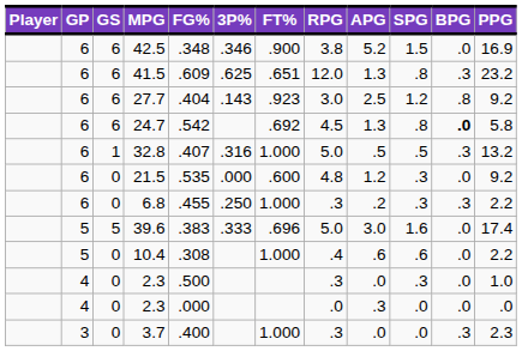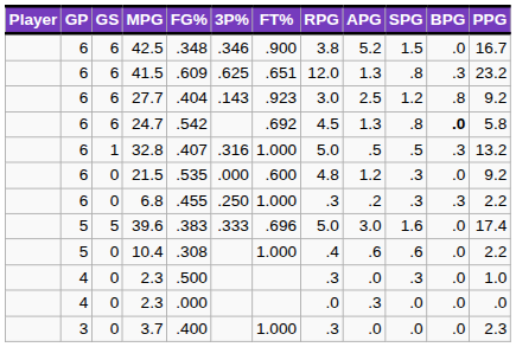 <table class="wikitable sortable" style="text-align:right;">
 <tr>
 <th style="background:#753BBD; color:#FFFFFF; border-top:#010101 3px solid; border-bottom:#010101 3px solid;">Player</th>
 <th style="background:#753BBD; color:#FFFFFF; border-top:#010101 3px solid; border-bottom:#010101 3px solid;">GP</th>
 <th style="background:#753BBD; color:#FFFFFF; border-top:#010101 3px solid; border-bottom:#010101 3px solid;">GS</th>
 <th style="background:#753BBD; color:#FFFFFF; border-top:#010101 3px solid; border-bottom:#010101 3px solid;">MPG</th>
 <th style="background:#753BBD; color:#FFFFFF; border-top:#010101 3px solid; border-bottom:#010101 3px solid;">FG%</th>
 <th style="background:#753BBD; color:#FFFFFF; border-top:#010101 3px solid; border-bottom:#010101 3px solid;">3P%</th>
 <th style="background:#753BBD; color:#FFFFFF; border-top:#010101 3px solid; border-bottom:#010101 3px solid;">FT%</th>
 <th style="background:#753BBD; color:#FFFFFF; border-top:#010101 3px solid; border-bottom:#010101 3px solid;">RPG</th>
 <th style="background:#753BBD; color:#FFFFFF; border-top:#010101 3px solid; border-bottom:#010101 3px solid;">APG</th>
 <th style="background:#753BBD; color:#FFFFFF; border-top:#010101 3px solid; border-bottom:#010101 3px solid;">SPG</th>
 <th style="background:#753BBD; color:#FFFFFF; border-top:#010101 3px solid; border-bottom:#010101 3px solid;">BPG</th>
 <th style="background:#753BBD; color:#FFFFFF; border-top:#010101 3px solid; border-bottom:#010101 3px solid;">PPG</th>
 </tr>
 <tr>
 <td style="text-align:left;"></td>
 <td>6</td>
 <td>6</td>
 <td>42.5</td>
 <td>.348</td>
 <td>.346</td>
 <td>.900</td>
 <td>3.8</td>
 <td>5.2</td>
 <td>1.5</td>
 <td>.0</td>
-<td>16.9</td>
+<td>16.7</td>
 </tr>
 <tr>
 <td style="text-align:left;"></td>
 <td>6</td>
 <td>6</td>
 <td>41.5</td>
 <td>.609</td>
 <td>.625</td>
 <td>.651</td>
 <td>12.0</td>
 <td>1.3</td>
 <td>.8</td>
 <td>.3</td>
 <td>23.2</td>
 </tr>
 <tr>
 <td style="text-align:left;"></td>
 <td>6</td>
 <td>6</td>
 <td>27.7</td>
 <td>.404</td>
 <td>.143</td>
 <td>.923</td>
 <td>3.0</td>
 <td>2.5</td>
 <td>1.2</td>
 <td>.8</td>
 <td>9.2</td>
 </tr>
 <tr>
 <td style="text-align:left;"></td>
 <td>6</td>
 <td>6</td>
 <td>24.7</td>
 <td>.542</td>
 <td></td>
 <td>.692</td>
 <td>4.5</td>
 <td>1.3</td>
 <td>.8</td>
 <td><strong>.0</strong></td>
 <td>5.8</td>
 </tr>
 <tr>
 <td style="text-align:left;"></td>
 <td>6</td>
 <td>1</td>
 <td>32.8</td>
 <td>.407</td>
 <td>.316</td>
 <td>1.000</td>
 <td>5.0</td>
 <td>.5</td>
 <td>.5</td>
 <td>.3</td>
 <td>13.2</td>
 </tr>
 <tr>
 <td style="text-align:left;"></td>
 <td>6</td>
 <td>0</td>
 <td>21.5</td>
 <td>.535</td>
 <td>.000</td>
 <td>.600</td>
 <td>4.8</td>
 <td>1.2</td>
 <td>.3</td>
 <td>.0</td>
 <td>9.2</td>
 </tr>
 <tr>
 <td style="text-align:left;"></td>
 <td>6</td>
 <td>0</td>
 <td>6.8</td>
 <td>.455</td>
 <td>.250</td>
 <td>1.000</td>
 <td>.3</td>
 <td>.2</td>
 <td>.3</td>
 <td>.3</td>
 <td>2.2</td>
 </tr>
 <tr>
 <td style="text-align:left;"></td>
 <td>5</td>
 <td>5</td>
 <td>39.6</td>
 <td>.383</td>
 <td>.333</td>
 <td>.696</td>
 <td>5.0</td>
 <td>3.0</td>
 <td>1.6</td>
 <td>.0</td>
 <td>17.4</td>
 </tr>
 <tr>
 <td style="text-align:left;"></td>
 <td>5</td>
 <td>0</td>
 <td>10.4</td>
 <td>.308</td>
 <td></td>
 <td>1.000</td>
 <td>.4</td>
 <td>.6</td>
 <td>.6</td>
 <td>.0</td>
 <td>2.2</td>
 </tr>
 <tr>
 <td style="text-align:left;"></td>
 <td>4</td>
 <td>0</td>
 <td>2.3</td>
 <td>.500</td>
 <td></td>
 <td></td>
 <td>.3</td>
 <td>.0</td>
 <td>.3</td>
 <td>.0</td>
 <td>1.0</td>
 </tr>
 <tr>
 <td style="text-align:left;"></td>
 <td>4</td>
 <td>0</td>
 <td>2.3</td>
 <td>.000</td>
 <td></td>
 <td></td>
 <td>.0</td>
 <td>.3</td>
 <td>.0</td>
 <td>.0</td>
 <td>.0</td>
 </tr>
 <tr>
 <td style="text-align:left;"></td>
 <td>3</td>
 <td>0</td>
 <td>3.7</td>
 <td>.400</td>
 <td></td>
 <td>1.000</td>
 <td>.3</td>
 <td>.0</td>
 <td>.0</td>
-<td>.3</td>
+<td>.0</td>
 <td>2.3</td>
 </tr>
 </table>
